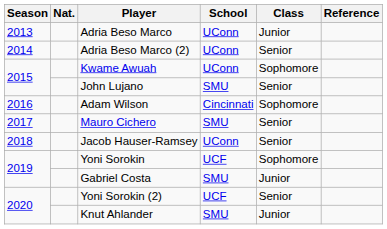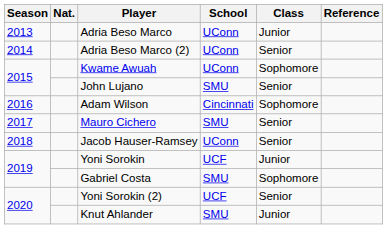 <table class="wikitable sortable">
 <tr>
 <th>Season</th>
 <th>Nat.</th>
 <th>Player</th>
 <th>School</th>
 <th>Class</th>
 <th class="unsortable">Reference</th>
 </tr>
 <tr>
 <td><a href='#'>2013</a></td>
 <td></td>
 <td>Adria Beso Marco</td>
 <td><a href='#'>UConn</a></td>
 <td>Junior</td>
 <td></td>
 </tr>
 <tr>
 <td><a href='#'>2014</a></td>
 <td></td>
 <td>Adria Beso Marco (2)</td>
 <td><a href='#'>UConn</a></td>
 <td>Senior</td>
 <td></td>
 </tr>
 <tr>
 <td rowspan="2"><a href='#'>2015</a></td>
 <td></td>
 <td><a href='#'>Kwame Awuah</a></td>
 <td><a href='#'>UConn</a></td>
 <td>Sophomore</td>
 <td></td>
 </tr>
 <tr>
 <td></td>
 <td>John Lujano</td>
 <td><a href='#'>SMU</a></td>
 <td>Senior</td>
 <td></td>
 </tr>
 <tr>
 <td><a href='#'>2016</a></td>
 <td></td>
 <td>Adam Wilson</td>
 <td><a href='#'>Cincinnati</a></td>
 <td>Sophomore</td>
 <td></td>
 </tr>
 <tr>
 <td><a href='#'>2017</a></td>
 <td></td>
 <td><a href='#'>Mauro Cichero</a></td>
 <td><a href='#'>SMU</a></td>
 <td>Senior</td>
 <td></td>
 </tr>
 <tr>
 <td><a href='#'>2018</a></td>
 <td></td>
 <td>Jacob Hauser-Ramsey</td>
 <td><a href='#'>UConn</a></td>
 <td>Senior</td>
 <td></td>
 </tr>
 <tr>
 <td rowspan=2><a href='#'>2019</a></td>
 <td></td>
 <td>Yoni Sorokin</td>
 <td><a href='#'>UCF</a></td>
-<td>Sophomore</td>
+<td>Junior</td>
 <td></td>
 </tr>
 <tr>
 <td></td>
 <td>Gabriel Costa</td>
 <td><a href='#'>SMU</a></td>
-<td>Junior</td>
+<td>Sophomore</td>
 <td></td>
 </tr>
 <tr>
 <td rowspan="2"><a href='#'>2020</a></td>
 <td></td>
 <td>Yoni Sorokin (2)</td>
 <td><a href='#'>UCF</a></td>
 <td>Senior</td>
 <td></td>
 </tr>
 <tr>
 <td></td>
 <td>Knut Ahlander</td>
 <td><a href='#'>SMU</a></td>
 <td>Junior</td>
 <td></td>
 </tr>
 </table>
